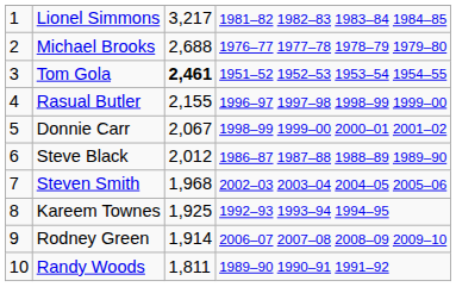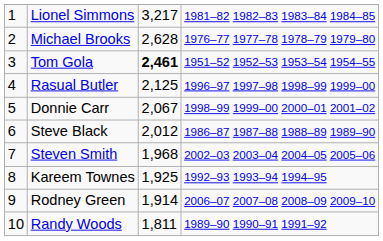 <table class="wikitable">
 <tr>
 </tr>
 <tr>
 <td>1</td>
 <td><a href='#'>Lionel Simmons</a></td>
 <td>3,217</td>
 <td style="font-size:80%;"><a href='#'>1981–82</a> <a href='#'>1982–83</a> <a href='#'>1983–84</a> <a href='#'>1984–85</a></td>
 </tr>
 <tr>
 <td>2</td>
 <td><a href='#'>Michael Brooks</a></td>
-<td>2,688</td>
+<td>2,628</td>
 <td style="font-size:80%;"><a href='#'>1976–77</a> <a href='#'>1977–78</a> <a href='#'>1978–79</a> <a href='#'>1979–80</a></td>
 </tr>
 <tr>
 <td>3</td>
 <td><a href='#'>Tom Gola</a></td>
 <td><strong>2,461</strong></td>
 <td style="font-size:80%;"><a href='#'>1951–52</a> <a href='#'>1952–53</a> <a href='#'>1953–54</a> <a href='#'>1954–55</a></td>
 </tr>
 <tr>
 <td>4</td>
 <td><a href='#'>Rasual Butler</a></td>
-<td>2,155</td>
+<td>2,125</td>
 <td style="font-size:80%;"><a href='#'>1996–97</a> <a href='#'>1997–98</a> <a href='#'>1998–99</a> <a href='#'>1999–00</a></td>
 </tr>
 <tr>
 <td>5</td>
 <td>Donnie Carr</td>
 <td>2,067</td>
 <td style="font-size:80%;"><a href='#'>1998–99</a> <a href='#'>1999–00</a> <a href='#'>2000–01</a> <a href='#'>2001–02</a></td>
 </tr>
 <tr>
 <td>6</td>
 <td>Steve Black</td>
 <td>2,012</td>
 <td style="font-size:80%;"><a href='#'>1986–87</a> <a href='#'>1987–88</a> <a href='#'>1988–89</a> <a href='#'>1989–90</a></td>
 </tr>
 <tr>
 <td>7</td>
 <td><a href='#'>Steven Smith</a></td>
 <td>1,968</td>
 <td style="font-size:80%;"><a href='#'>2002–03</a> <a href='#'>2003–04</a> <a href='#'>2004–05</a> <a href='#'>2005–06</a></td>
 </tr>
 <tr>
 <td>8</td>
 <td>Kareem Townes</td>
 <td>1,925</td>
 <td style="font-size:80%;"><a href='#'>1992–93</a> <a href='#'>1993–94</a> <a href='#'>1994–95</a></td>
 </tr>
 <tr>
 <td>9</td>
 <td>Rodney Green</td>
 <td>1,914</td>
 <td style="font-size:80%;"><a href='#'>2006–07</a> <a href='#'>2007–08</a> <a href='#'>2008–09</a> <a href='#'>2009–10</a></td>
 </tr>
 <tr>
 <td>10</td>
 <td><a href='#'>Randy Woods</a></td>
 <td>1,811</td>
 <td style="font-size:80%;"><a href='#'>1989–90</a> <a href='#'>1990–91</a> <a href='#'>1991–92</a></td>
 </tr>
 </table>
